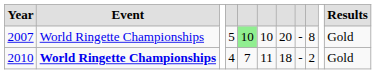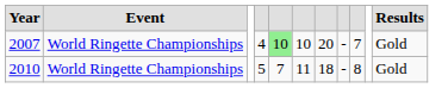 <table style="font-size: 95%; text-align: center;" class="wikitable alternance2">
 <tr>
 <th scope="col" style="background: #e0e0e0;">Year</th>
 <th scope="col" style="background: #e0e0e0;">Event</th>
 <td rowspan="99" style="background: #fff;"></td>
 <th scope="col" style="background: #e0e0e0;"></th>
 <th scope="col" style="background: #e0e0e0;"></th>
 <th scope="col" style="background: #e0e0e0;"></th>
 <th scope="col" style="background: #e0e0e0;"></th>
 <th scope="col" style="background: #e0e0e0;"></th>
 <th scope="col" style="background: #e0e0e0;"></th>
 <td rowspan="99" style="background: #fff;"></td>
 <th scope="col" style="background: #e0e0e0;">Results</th>
 </tr>
 <tr>
 <td><a href='#'>2007</a></td>
 <td align="left"><a href='#'>World Ringette Championships</a></td>
-<td>5</td>
+<td>4</td>
 <td style="background: lightgreen;">10</td>
 <td>10</td>
 <td>20</td>
 <td>-</td>
-<td>8</td>
+<td>7</td>
 <td align="left"> Gold</td>
 </tr>
 <tr>
 <td><a href='#'>2010</a></td>
-<td align="left"><strong><a href='#'>World Ringette Championships</a></strong></td>
-<td>4</td>
+<td align="left"><a href='#'>World Ringette Championships</a></td>
+<td>5</td>
 <td>7</td>
 <td>11</td>
 <td>18</td>
 <td>-</td>
-<td>2</td>
+<td>8</td>
 <td align="left"> Gold</td>
 </tr>
 </table>
